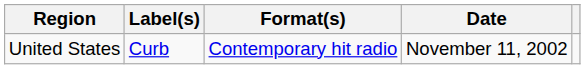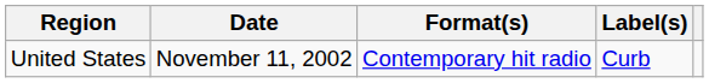 <table class="wikitable">
 <tr>
 <th>Region</th>
+<th>Date</th>
+<th>Format(s)</th>
 <th>Label(s)</th>
-<th>Format(s)</th>
-<th>Date</th>
 <th></th>
 </tr>
 <tr>
 <td>United States</td>
+<td>November 11, 2002</td>
+<td><a href='#'>Contemporary hit radio</a></td>
 <td><a href='#'>Curb</a></td>
-<td><a href='#'>Contemporary hit radio</a></td>
-<td>November 11, 2002</td>
 <td></td>
 </tr>
 </table>
